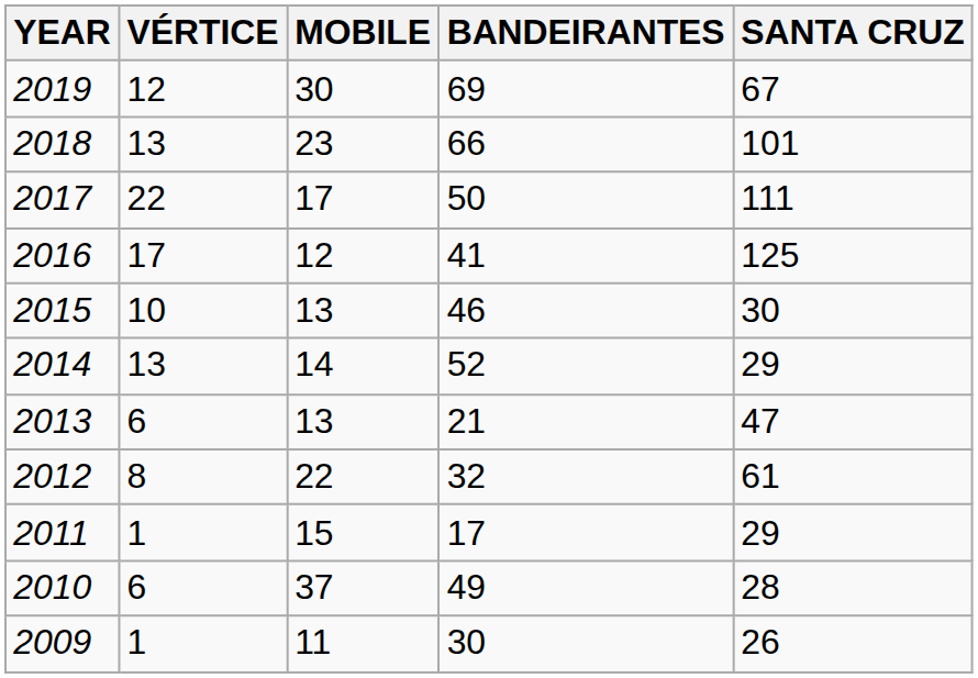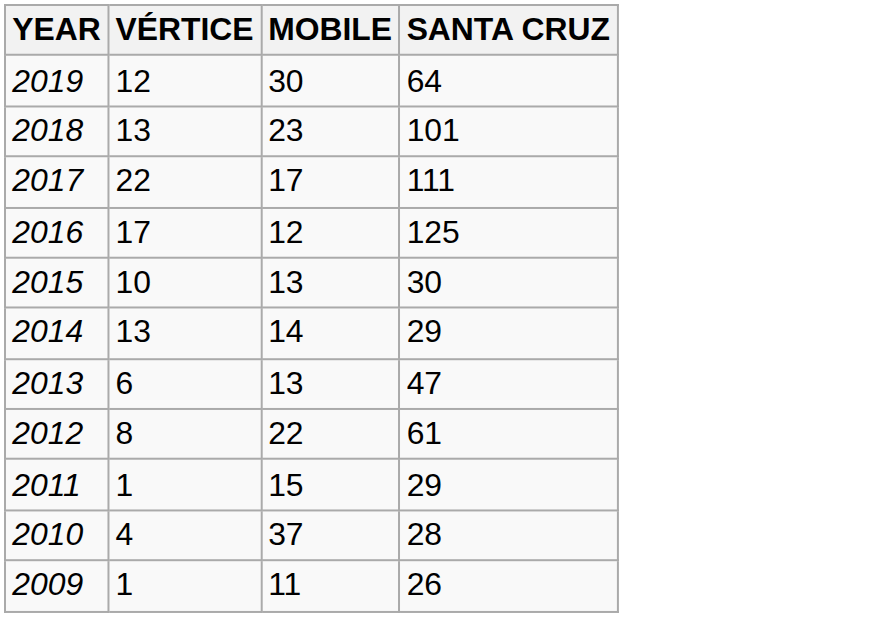 <table class="wikitable sortable">
 <tr>
 <th>YEAR</th>
 <th>VÉRTICE</th>
 <th>MOBILE</th>
-<th>BANDEIRANTES</th>
 <th>SANTA CRUZ</th>
 </tr>
 <tr>
 <td><em>2019</em></td>
 <td>12</td>
 <td>30</td>
-<td>69</td>
-<td>67</td>
+<td>64</td>
 </tr>
 <tr>
 <td><em>2018</em></td>
 <td>13</td>
 <td>23</td>
-<td>66</td>
 <td>101</td>
 </tr>
 <tr>
 <td><em>2017</em></td>
 <td>22</td>
 <td>17</td>
-<td>50</td>
 <td>111</td>
 </tr>
 <tr>
 <td><em>2016</em></td>
 <td>17</td>
 <td>12</td>
-<td>41</td>
 <td>125</td>
 </tr>
 <tr>
 <td><em>2015</em></td>
 <td>10</td>
 <td>13</td>
-<td>46</td>
 <td>30</td>
 </tr>
 <tr>
 <td><em>2014</em></td>
 <td>13</td>
 <td>14</td>
-<td>52</td>
 <td>29</td>
 </tr>
 <tr>
 <td><em>2013</em></td>
 <td>6</td>
 <td>13</td>
-<td>21</td>
 <td>47</td>
 </tr>
 <tr>
 <td><em>2012</em></td>
 <td>8</td>
 <td>22</td>
-<td>32</td>
 <td>61</td>
 </tr>
 <tr>
 <td><em>2011</em></td>
 <td>1</td>
 <td>15</td>
-<td>17</td>
 <td>29</td>
 </tr>
 <tr>
 <td><em>2010</em></td>
-<td>6</td>
+<td>4</td>
 <td>37</td>
-<td>49</td>
 <td>28</td>
 </tr>
 <tr>
 <td><em>2009</em></td>
 <td>1</td>
 <td>11</td>
-<td>30</td>
 <td>26</td>
 </tr>
 </table>
